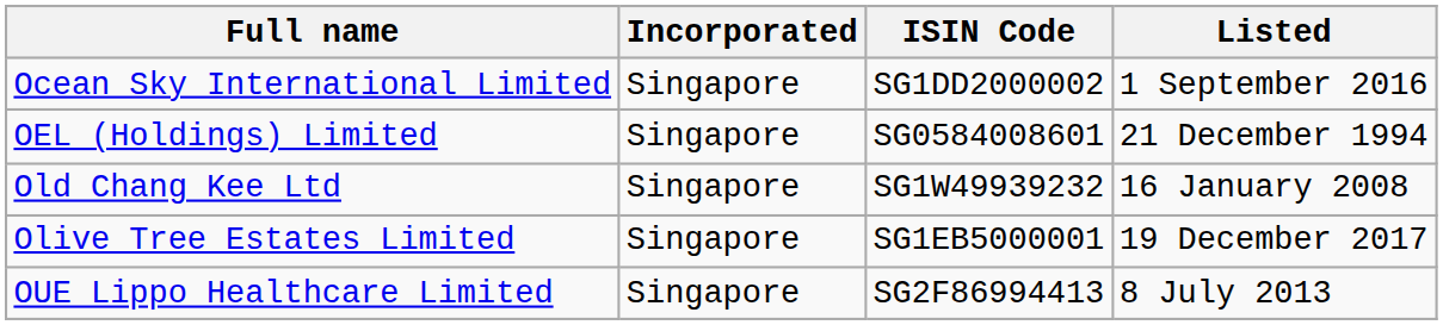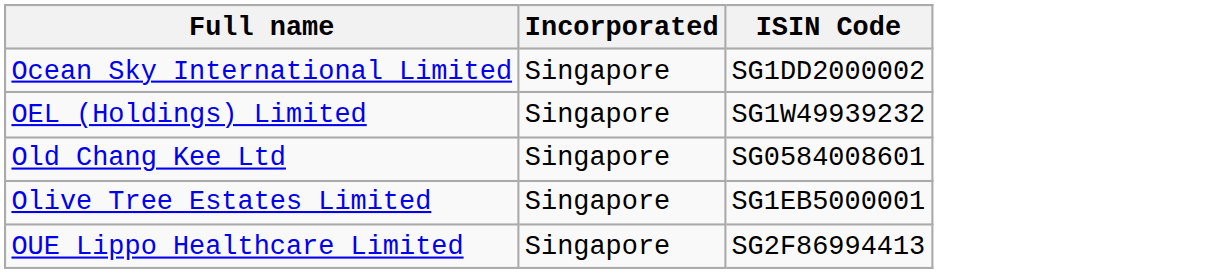 <table class="wikitable">
 <tr>
 <th>Full name</th>
 <th>Incorporated</th>
 <th>ISIN Code</th>
-<th>Listed</th>
 </tr>
 <tr>
 <td><a href='#'>Ocean Sky International Limited</a></td>
 <td>Singapore</td>
 <td>SG1DD2000002</td>
-<td>1 September 2016</td>
 </tr>
 <tr>
 <td><a href='#'>OEL (Holdings) Limited</a></td>
 <td>Singapore</td>
-<td>SG0584008601</td>
-<td>21 December 1994</td>
+<td>SG1W49939232</td>
 </tr>
 <tr>
 <td><a href='#'>Old Chang Kee Ltd</a></td>
 <td>Singapore</td>
-<td>SG1W49939232</td>
-<td>16 January 2008</td>
+<td>SG0584008601</td>
 </tr>
 <tr>
 <td><a href='#'>Olive Tree Estates Limited</a></td>
 <td>Singapore</td>
 <td>SG1EB5000001</td>
-<td>19 December 2017</td>
 </tr>
 <tr>
 <td><a href='#'>OUE Lippo Healthcare Limited</a></td>
 <td>Singapore</td>
 <td>SG2F86994413</td>
-<td>8 July 2013</td>
 </tr>
 </table>
